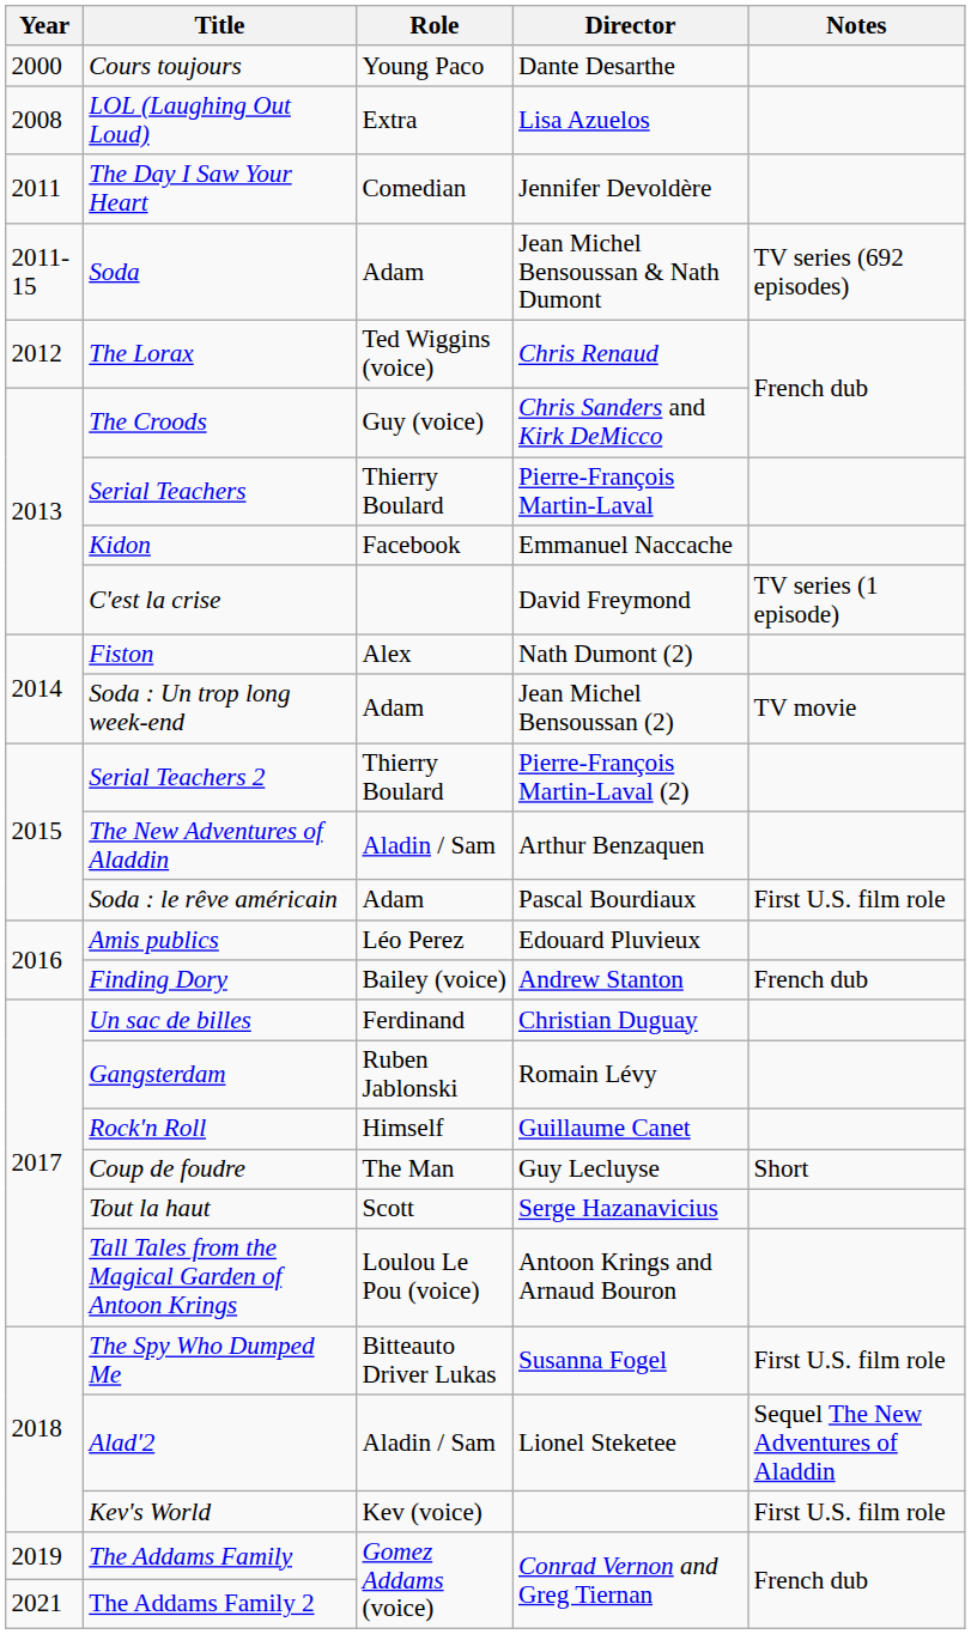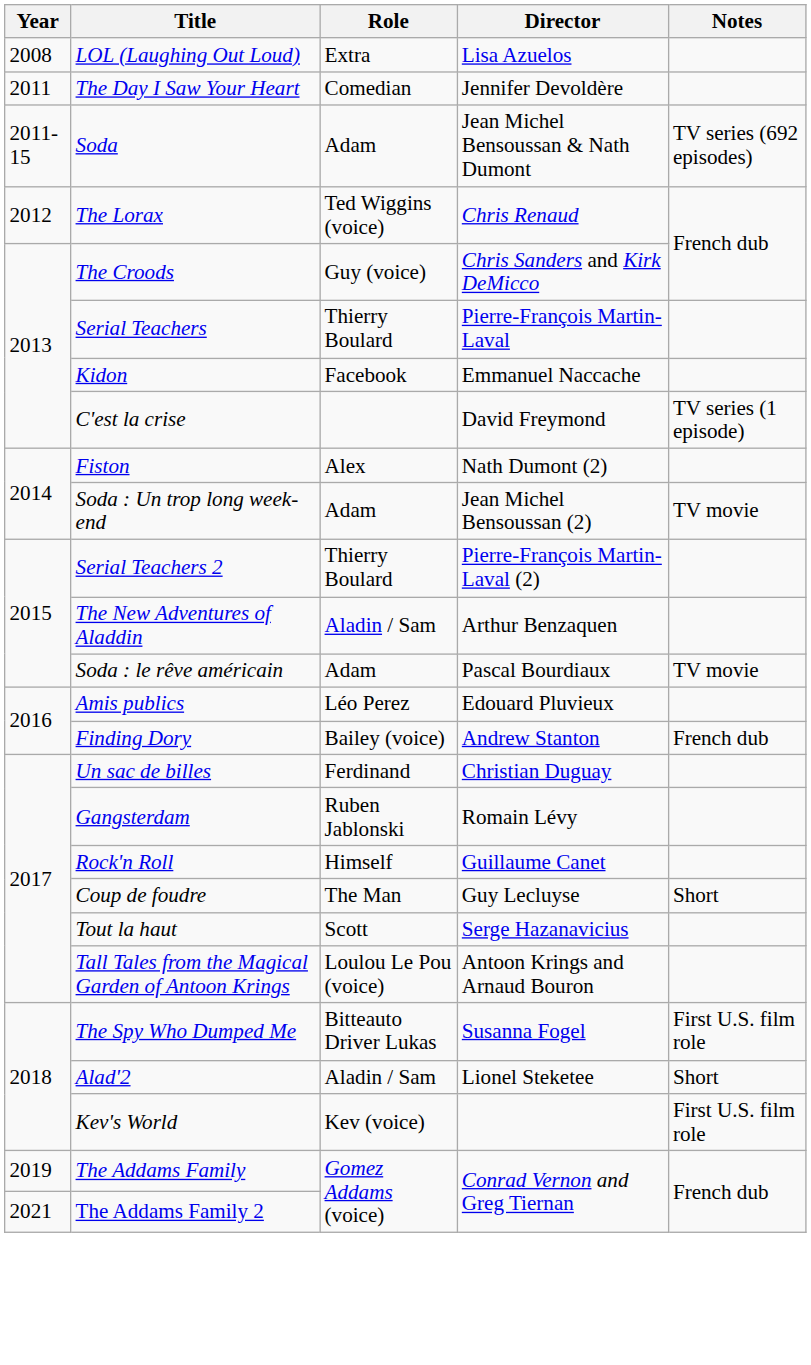 <table class="wikitable sortable">
 <tr>
 <th>Year</th>
 <th>Title</th>
 <th>Role</th>
 <th>Director</th>
 <th class="unsortable">Notes</th>
-</tr>
-<tr>
-<td>2000</td>
-<td><em>Cours toujours</em></td>
-<td>Young Paco</td>
-<td>Dante Desarthe</td>
-<td></td>
 </tr>
 <tr>
 <td>2008</td>
 <td><em><a href='#'>LOL (Laughing Out Loud)</a></em></td>
 <td>Extra</td>
 <td><a href='#'>Lisa Azuelos</a></td>
 <td></td>
 </tr>
 <tr>
 <td>2011</td>
 <td><em><a href='#'>The Day I Saw Your Heart</a></em></td>
 <td>Comedian</td>
 <td>Jennifer Devoldère</td>
 <td></td>
 </tr>
 <tr>
 <td>2011-15</td>
 <td><em><a href='#'>Soda</a></em></td>
 <td>Adam</td>
 <td>Jean Michel Bensoussan & Nath Dumont</td>
 <td>TV series (692 episodes)</td>
 </tr>
 <tr>
 <td>2012</td>
 <td><em><a href='#'>The Lorax</a></em></td>
 <td>Ted Wiggins (voice)</td>
 <td><em><a href='#'>Chris Renaud</a></em></td>
 <td rowspan="2">French dub</td>
 </tr>
 <tr>
 <td rowspan=4>2013</td>
 <td><em><a href='#'>The Croods</a></em></td>
 <td>Guy (voice)</td>
 <td><em><a href='#'>Chris Sanders</a></em> and <em><a href='#'>Kirk DeMicco</a></em></td>
 </tr>
 <tr>
 <td><em><a href='#'>Serial Teachers</a></em></td>
 <td>Thierry Boulard</td>
 <td><a href='#'>Pierre-François Martin-Laval</a></td>
 <td></td>
 </tr>
 <tr>
 <td><em><a href='#'>Kidon</a></em></td>
 <td>Facebook</td>
 <td>Emmanuel Naccache</td>
 <td></td>
 </tr>
 <tr>
 <td><em>C'est la crise</em></td>
 <td></td>
 <td>David Freymond</td>
 <td>TV series (1 episode)</td>
 </tr>
 <tr>
 <td rowspan=2>2014</td>
 <td><em><a href='#'>Fiston</a></em></td>
 <td>Alex</td>
 <td>Nath Dumont (2)</td>
 <td></td>
 </tr>
 <tr>
 <td><em>Soda : Un trop long week-end</em></td>
 <td>Adam</td>
 <td>Jean Michel Bensoussan (2)</td>
 <td>TV movie</td>
 </tr>
 <tr>
 <td rowspan=3>2015</td>
 <td><em><a href='#'>Serial Teachers 2</a></em></td>
 <td>Thierry Boulard</td>
 <td><a href='#'>Pierre-François Martin-Laval</a> (2)</td>
 <td></td>
 </tr>
 <tr>
 <td><em><a href='#'>The New Adventures of Aladdin</a></em></td>
 <td><a href='#'>Aladin</a> / Sam</td>
 <td>Arthur Benzaquen</td>
 <td></td>
 </tr>
 <tr>
 <td><em>Soda : le rêve américain</em></td>
 <td>Adam</td>
 <td>Pascal Bourdiaux</td>
-<td>First U.S. film role</td>
+<td>TV movie</td>
 </tr>
 <tr>
 <td rowspan=2>2016</td>
 <td><em><a href='#'>Amis publics</a></em></td>
 <td>Léo Perez</td>
 <td>Edouard Pluvieux</td>
 <td></td>
 </tr>
 <tr>
 <td><em><a href='#'>Finding Dory</a></em></td>
 <td>Bailey (voice)</td>
 <td><a href='#'>Andrew Stanton</a></td>
 <td>French dub</td>
 </tr>
 <tr>
 <td rowspan=6>2017</td>
 <td><em><a href='#'>Un sac de billes</a></em></td>
 <td>Ferdinand</td>
 <td><a href='#'>Christian Duguay</a></td>
 <td></td>
 </tr>
 <tr>
 <td><em><a href='#'>Gangsterdam</a></em></td>
 <td>Ruben Jablonski</td>
 <td>Romain Lévy</td>
 <td></td>
 </tr>
 <tr>
 <td><em><a href='#'>Rock'n Roll</a></em></td>
 <td>Himself</td>
 <td><a href='#'>Guillaume Canet</a></td>
 <td></td>
 </tr>
 <tr>
 <td><em>Coup de foudre</em></td>
 <td>The Man</td>
 <td>Guy Lecluyse</td>
 <td>Short</td>
 </tr>
 <tr>
 <td><em>Tout la haut</em></td>
 <td>Scott</td>
 <td><a href='#'>Serge Hazanavicius</a></td>
 <td></td>
 </tr>
 <tr>
 <td><em><a href='#'>Tall Tales from the Magical Garden of Antoon Krings</a></em></td>
 <td>Loulou Le Pou (voice)</td>
 <td>Antoon Krings and Arnaud Bouron</td>
 <td></td>
 </tr>
 <tr>
 <td rowspan=3>2018</td>
 <td><em><a href='#'>The Spy Who Dumped Me</a></em></td>
 <td>Bitteauto Driver Lukas</td>
 <td><a href='#'>Susanna Fogel</a></td>
 <td>First U.S. film role</td>
 </tr>
 <tr>
 <td><em><a href='#'>Alad'2</a></em></td>
 <td>Aladin / Sam</td>
 <td>Lionel Steketee</td>
-<td>Sequel <a href='#'>The New Adventures of Aladdin</a></td>
+<td>Short</td>
 </tr>
 <tr>
 <td><em>Kev's World</em></td>
 <td>Kev (voice)</td>
 <td></td>
 <td>First U.S. film role</td>
 </tr>
 <tr>
 <td>2019</td>
 <td><em><a href='#'>The Addams Family</a></em></td>
 <td rowspan="2"><em><a href='#'>Gomez Addams</a></em> (voice)</td>
 <td rowspan="2"><em><a href='#'>Conrad Vernon</a> and </em><a href='#'>Greg Tiernan</a><em></td>
 <td rowspan="2">French dub</td>
 </tr>
 <tr>
 <td>2021</td>
 <td></em><a href='#'>The Addams Family 2</a><em></td>
 </tr>
 </table>
